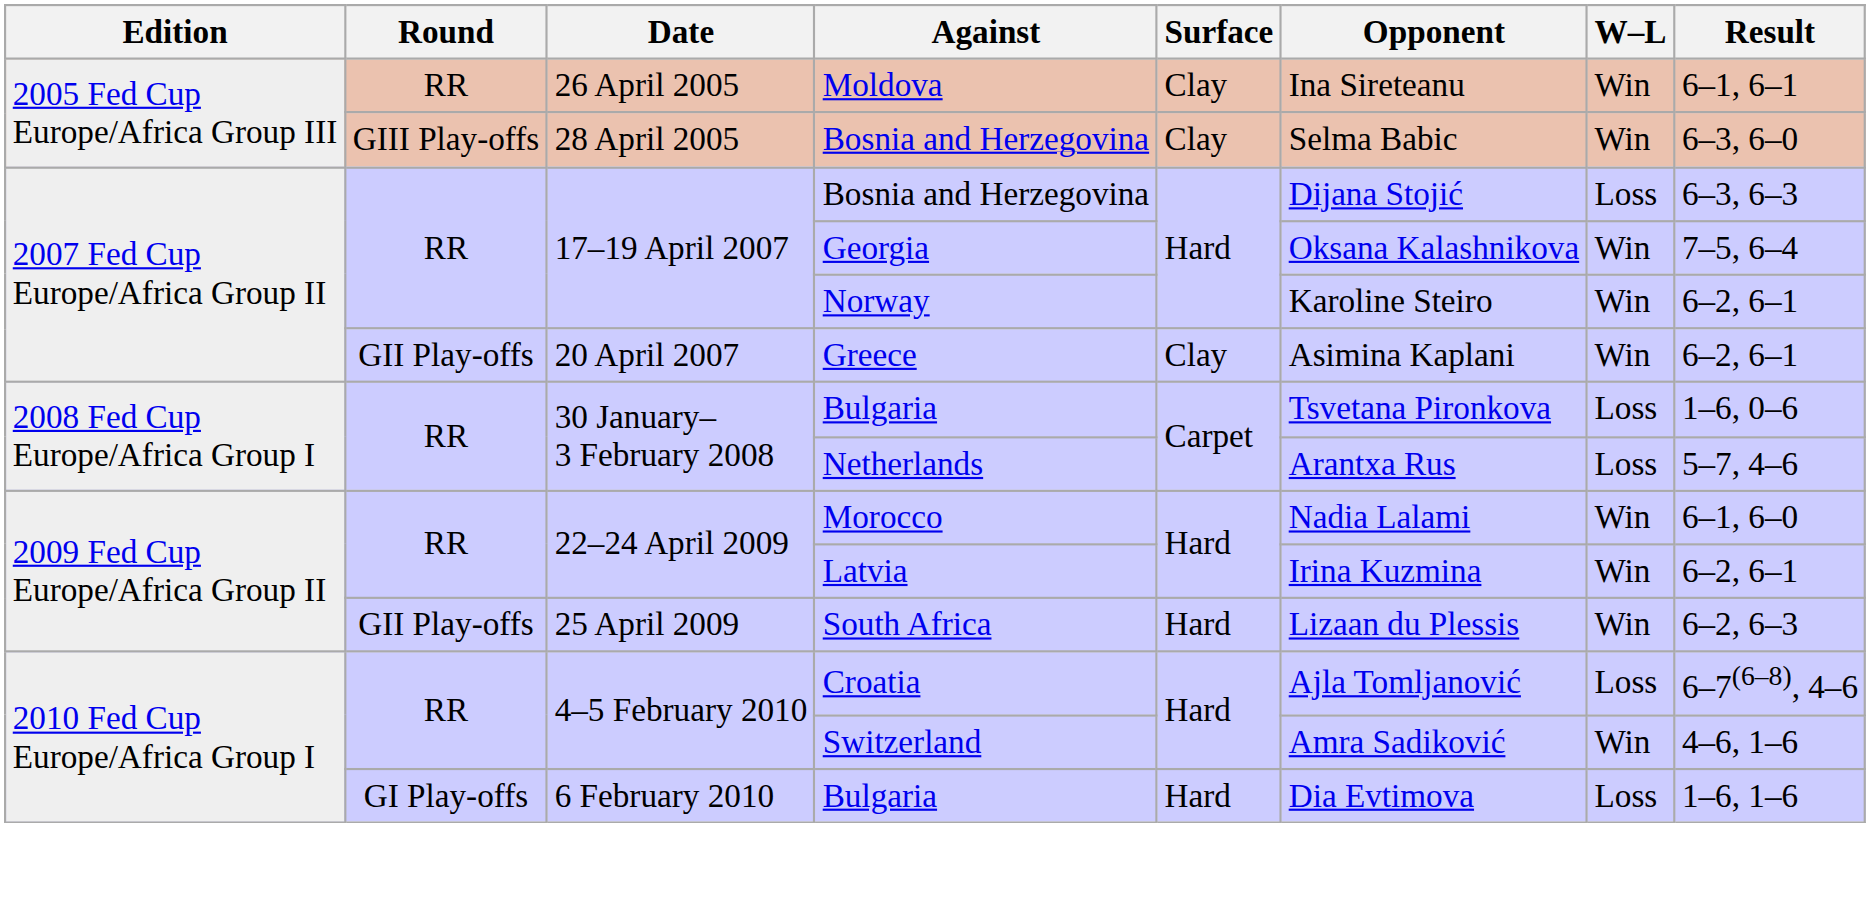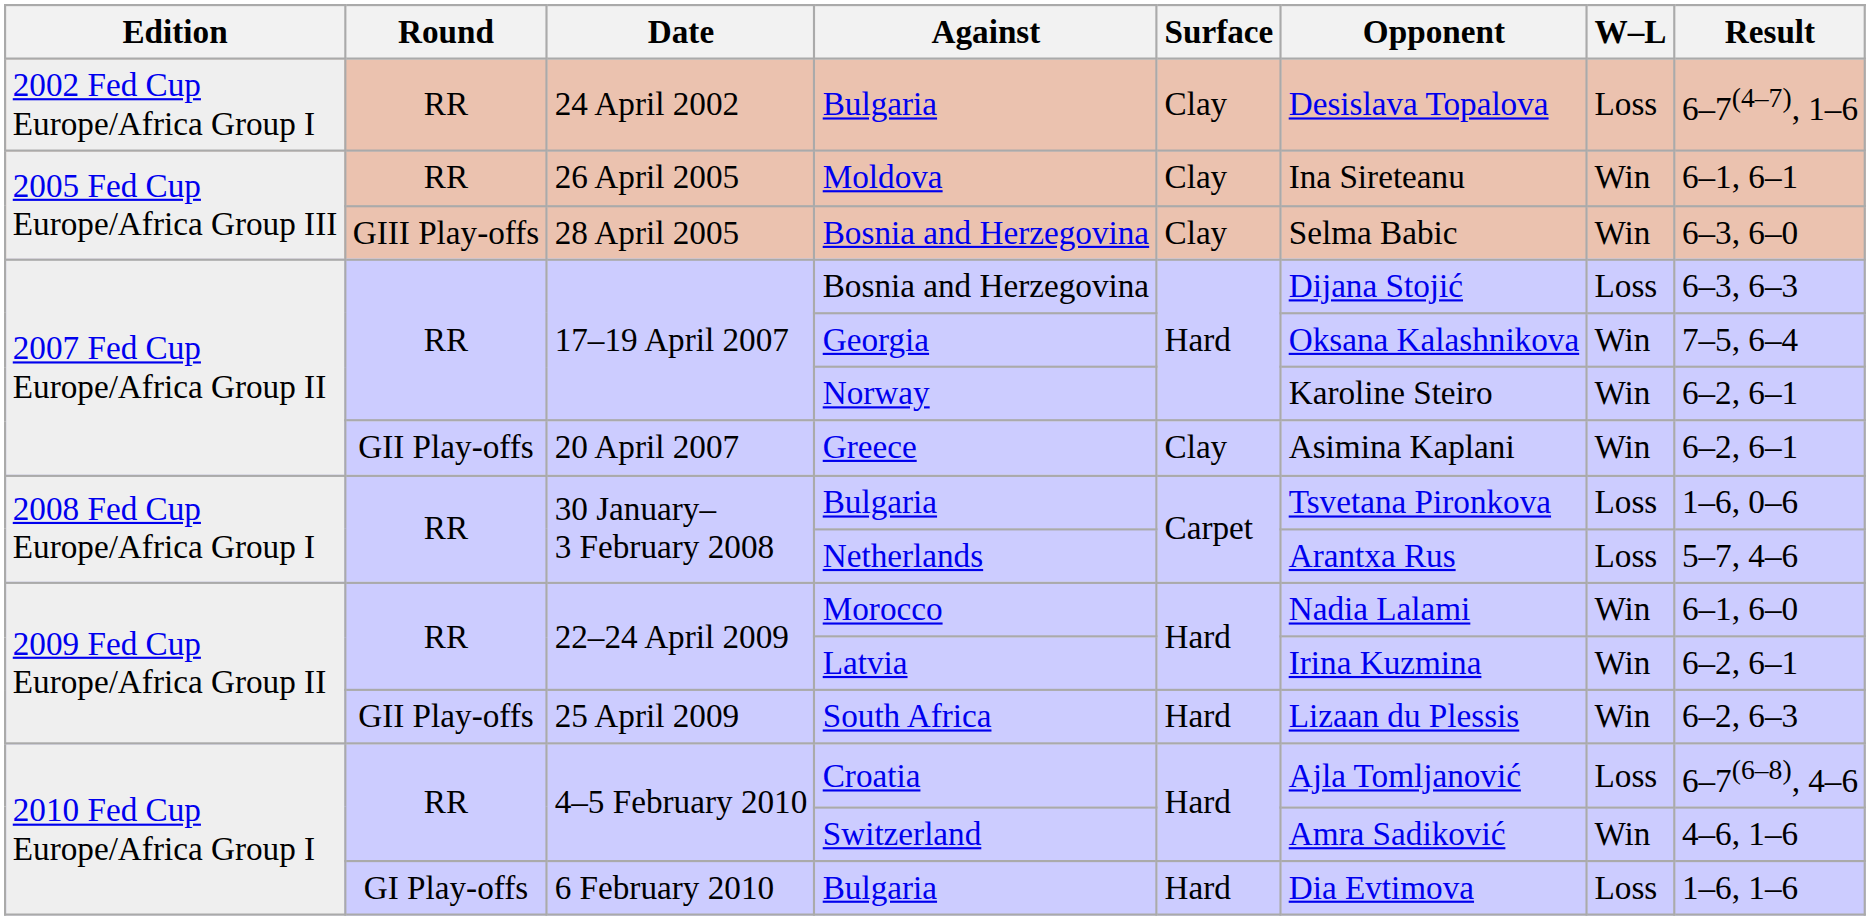 <table class="wikitable" style="font-size:97%;">
 <tr bgcolor="#eeeeee">
 <th>Edition</th>
 <th>Round</th>
 <th>Date</th>
 <th>Against</th>
 <th>Surface</th>
 <th>Opponent</th>
 <th>W–L</th>
 <th>Result</th>
+</tr>
+<tr bgcolor="#EBC2AF">
+<td bgcolor=#efefef><a href='#'>2002 Fed Cup</a><br>Europe/Africa Group I</td>
+<td align=center>RR</td>
+<td>24 April 2002</td>
+<td> <a href='#'>Bulgaria</a></td>
+<td>Clay</td>
+<td> <a href='#'>Desislava Topalova</a></td>
+<td>Loss</td>
+<td>6–7<sup>(4–7)</sup>, 1–6</td>
 </tr>
 <tr bgcolor="#EBC2AF">
 <td rowspan=2 bgcolor=#efefef><a href='#'>2005 Fed Cup</a><br>Europe/Africa Group III</td>
 <td align=center>RR</td>
 <td>26 April 2005</td>
 <td> <a href='#'>Moldova</a></td>
 <td>Clay</td>
 <td> Ina Sireteanu</td>
 <td>Win</td>
 <td>6–1, 6–1</td>
 </tr>
 <tr bgcolor="#EBC2AF">
 <td align=center>GIII Play-offs</td>
 <td>28 April 2005</td>
 <td> <a href='#'>Bosnia and Herzegovina</a></td>
 <td>Clay</td>
 <td> Selma Babic</td>
 <td>Win</td>
 <td>6–3, 6–0</td>
 </tr>
 <tr bgcolor="#CCCCFF">
 <td rowspan=4 bgcolor=#efefef><a href='#'>2007 Fed Cup</a><br>Europe/Africa Group II</td>
 <td rowspan=3 align=center>RR</td>
 <td rowspan=3>17–19 April 2007</td>
 <td> Bosnia and Herzegovina</td>
 <td rowspan=3>Hard</td>
 <td> <a href='#'>Dijana Stojić</a></td>
 <td>Loss</td>
 <td>6–3, 6–3</td>
 </tr>
 <tr bgcolor="#CCCCFF">
 <td> <a href='#'>Georgia</a></td>
 <td> <a href='#'>Oksana Kalashnikova</a></td>
 <td>Win</td>
 <td>7–5, 6–4</td>
 </tr>
 <tr bgcolor="#CCCCFF">
 <td> <a href='#'>Norway</a></td>
 <td> Karoline Steiro</td>
 <td>Win</td>
 <td>6–2, 6–1</td>
 </tr>
 <tr bgcolor="#CCCCFF">
 <td align=center>GII Play-offs</td>
 <td>20 April 2007</td>
 <td> <a href='#'>Greece</a></td>
 <td>Clay</td>
 <td> Asimina Kaplani</td>
 <td>Win</td>
 <td>6–2, 6–1</td>
 </tr>
 <tr bgcolor="#CCCCFF">
 <td rowspan=2 bgcolor=#efefef><a href='#'>2008 Fed Cup</a><br>Europe/Africa Group I</td>
 <td rowspan=2 align=center>RR</td>
 <td rowspan=2>30 January–<br>3 February 2008</td>
 <td> <a href='#'>Bulgaria</a></td>
 <td rowspan=2>Carpet</td>
 <td> <a href='#'>Tsvetana Pironkova</a></td>
 <td>Loss</td>
 <td>1–6, 0–6</td>
 </tr>
 <tr bgcolor="#CCCCFF">
 <td> <a href='#'>Netherlands</a></td>
 <td> <a href='#'>Arantxa Rus</a></td>
 <td>Loss</td>
 <td>5–7, 4–6</td>
 </tr>
 <tr bgcolor="#CCCCFF">
 <td rowspan=3 bgcolor=#efefef><a href='#'>2009 Fed Cup</a><br>Europe/Africa Group II</td>
 <td rowspan=2 align=center>RR</td>
 <td rowspan=2>22–24 April 2009</td>
 <td> <a href='#'>Morocco</a></td>
 <td rowspan=2>Hard</td>
 <td> <a href='#'>Nadia Lalami</a></td>
 <td>Win</td>
 <td>6–1, 6–0</td>
 </tr>
 <tr bgcolor="#CCCCFF">
 <td> <a href='#'>Latvia</a></td>
 <td> <a href='#'>Irina Kuzmina</a></td>
 <td>Win</td>
 <td>6–2, 6–1</td>
 </tr>
 <tr bgcolor="#CCCCFF">
 <td align=center>GII Play-offs</td>
 <td>25 April 2009</td>
 <td> <a href='#'>South Africa</a></td>
 <td>Hard</td>
 <td> <a href='#'>Lizaan du Plessis</a></td>
 <td>Win</td>
 <td>6–2, 6–3</td>
 </tr>
 <tr bgcolor="#CCCCFF">
 <td rowspan=3 bgcolor=#efefef><a href='#'>2010 Fed Cup</a><br>Europe/Africa Group I</td>
 <td rowspan=2 align=center>RR</td>
 <td rowspan=2>4–5 February 2010</td>
 <td> <a href='#'>Croatia</a></td>
 <td rowspan=2>Hard</td>
 <td> <a href='#'>Ajla Tomljanović</a></td>
 <td>Loss</td>
 <td>6–7<sup>(6–8)</sup>, 4–6</td>
 </tr>
 <tr bgcolor="#CCCCFF">
 <td> <a href='#'>Switzerland</a></td>
 <td> <a href='#'>Amra Sadiković</a></td>
 <td>Win</td>
 <td>4–6, 1–6</td>
 </tr>
 <tr bgcolor="#CCCCFF">
 <td align=center>GI Play-offs</td>
 <td>6 February 2010</td>
 <td> <a href='#'>Bulgaria</a></td>
 <td>Hard</td>
 <td> <a href='#'>Dia Evtimova</a></td>
 <td>Loss</td>
 <td>1–6, 1–6</td>
 </tr>
 </table>
